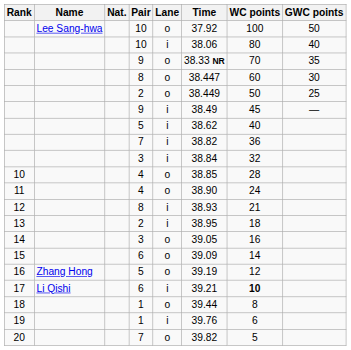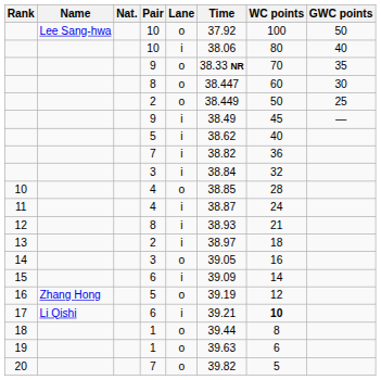 <table class="wikitable sortable" style="text-align:center">
 <tr>
 <th>Rank</th>
 <th>Name</th>
 <th>Nat.</th>
 <th>Pair</th>
 <th>Lane</th>
 <th>Time</th>
 <th>WC points</th>
 <th>GWC points</th>
 </tr>
 <tr>
 <td></td>
 <td align=left><a href='#'>Lee Sang-hwa</a></td>
 <td></td>
 <td>10</td>
 <td>o</td>
 <td>37.92</td>
 <td>100</td>
 <td>50</td>
 </tr>
 <tr>
 <td></td>
 <td align=left></td>
 <td></td>
 <td>10</td>
 <td>i</td>
 <td>38.06</td>
 <td>80</td>
 <td>40</td>
 </tr>
 <tr>
 <td></td>
 <td align=left></td>
 <td></td>
 <td>9</td>
 <td>o</td>
 <td>38.33 <small><strong>NR</strong></small></td>
 <td>70</td>
 <td>35</td>
 </tr>
 <tr>
 <td></td>
 <td align=left></td>
 <td></td>
 <td>8</td>
 <td>o</td>
 <td>38.447</td>
 <td>60</td>
 <td>30</td>
 </tr>
 <tr>
 <td></td>
 <td align=left></td>
 <td></td>
 <td>2</td>
 <td>o</td>
 <td>38.449</td>
 <td>50</td>
 <td>25</td>
 </tr>
 <tr>
 <td></td>
 <td align=left></td>
 <td></td>
 <td>9</td>
 <td>i</td>
 <td>38.49</td>
 <td>45</td>
 <td>—</td>
 </tr>
 <tr>
 <td></td>
 <td align=left></td>
 <td></td>
 <td>5</td>
 <td>i</td>
 <td>38.62</td>
 <td>40</td>
 <td></td>
 </tr>
 <tr>
 <td></td>
 <td align=left></td>
 <td></td>
 <td>7</td>
 <td>i</td>
 <td>38.82</td>
 <td>36</td>
 <td></td>
 </tr>
 <tr>
 <td></td>
 <td align=left></td>
 <td></td>
 <td>3</td>
 <td>i</td>
 <td>38.84</td>
 <td>32</td>
 <td></td>
 </tr>
 <tr>
 <td>10</td>
 <td align=left></td>
 <td></td>
 <td>4</td>
 <td>o</td>
 <td>38.85</td>
 <td>28</td>
 <td></td>
 </tr>
 <tr>
 <td>11</td>
 <td align=left></td>
 <td></td>
 <td>4</td>
-<td>o</td>
-<td>38.90</td>
+<td>i</td>
+<td>38.87</td>
 <td>24</td>
 <td></td>
 </tr>
 <tr>
 <td>12</td>
 <td align=left></td>
 <td></td>
 <td>8</td>
 <td>i</td>
 <td>38.93</td>
 <td>21</td>
 <td></td>
 </tr>
 <tr>
 <td>13</td>
 <td align=left></td>
 <td></td>
 <td>2</td>
 <td>i</td>
-<td>38.95</td>
+<td>38.97</td>
 <td>18</td>
 <td></td>
 </tr>
 <tr>
 <td>14</td>
 <td align=left></td>
 <td></td>
 <td>3</td>
 <td>o</td>
 <td>39.05</td>
 <td>16</td>
 <td></td>
 </tr>
 <tr>
 <td>15</td>
 <td align=left></td>
 <td></td>
 <td>6</td>
-<td>o</td>
+<td>i</td>
 <td>39.09</td>
 <td>14</td>
 <td></td>
 </tr>
 <tr>
 <td>16</td>
 <td align=left><a href='#'>Zhang Hong</a></td>
 <td></td>
 <td>5</td>
 <td>o</td>
 <td>39.19</td>
 <td>12</td>
 <td></td>
 </tr>
 <tr>
 <td>17</td>
 <td align=left><a href='#'>Li Qishi</a></td>
 <td></td>
 <td>6</td>
 <td>i</td>
 <td>39.21</td>
 <td><strong>10</strong></td>
 <td></td>
 </tr>
 <tr>
 <td>18</td>
 <td align=left></td>
 <td></td>
 <td>1</td>
 <td>o</td>
 <td>39.44</td>
 <td>8</td>
 <td></td>
 </tr>
 <tr>
 <td>19</td>
 <td align=left></td>
 <td></td>
 <td>1</td>
-<td>i</td>
-<td>39.76</td>
+<td>o</td>
+<td>39.63</td>
 <td>6</td>
 <td></td>
 </tr>
 <tr>
 <td>20</td>
 <td align=left></td>
 <td></td>
 <td>7</td>
 <td>o</td>
 <td>39.82</td>
 <td>5</td>
 <td></td>
 </tr>
 </table>
